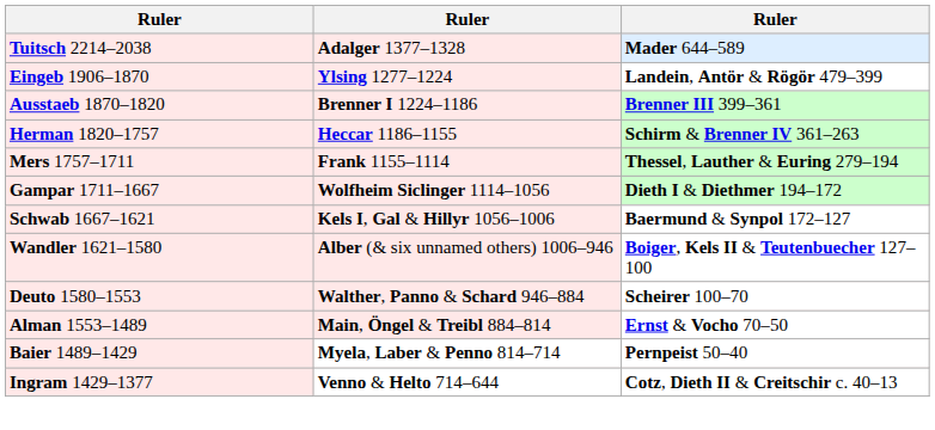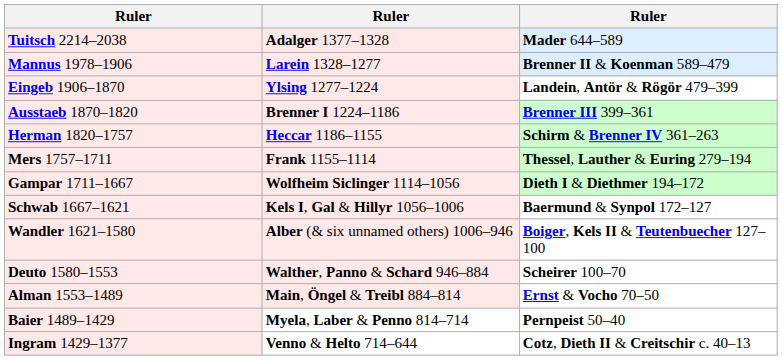 <table class="wikitable">
 <tr>
 <th width="267px">Ruler</th>
 <th width="266px">Ruler</th>
 <th width="267px">Ruler</th>
 </tr>
 <tr valign=top bgcolor="#FFE8E8">
 <td><strong><a href='#'>Tuitsch</a></strong> 2214–2038</td>
 <td><strong>Adalger</strong> 1377–1328</td>
 <td style="background: #DDEEFF;"><strong>Mader</strong> 644–589</td>
+</tr>
+<tr valign=top bgcolor="#FFE8E8">
+<td><strong><a href='#'>Mannus</a></strong> 1978–1906</td>
+<td><strong><a href='#'>Larein</a></strong> 1328–1277</td>
+<td style="background: #DDEEFF;"><strong>Brenner II</strong> & <strong>Koenman</strong> 589–479</td>
 </tr>
 <tr valign=top bgcolor="#FFE8E8">
 <td><strong><a href='#'>Eingeb</a></strong> 1906–1870</td>
 <td><strong><a href='#'>Ylsing</a></strong> 1277–1224</td>
 <td style="background: #FFFFFF;"><strong>Landein</strong>, <strong>Antör</strong> & <strong>Rögör</strong> 479–399</td>
 </tr>
 <tr valign=top bgcolor="#FFE8E8">
 <td><strong><a href='#'>Ausstaeb</a></strong> 1870–1820</td>
 <td><strong>Brenner I</strong> 1224–1186</td>
 <td style="background: #CCFFCC;"><strong><a href='#'>Brenner III</a></strong> 399–361</td>
 </tr>
 <tr valign=top bgcolor="#FFE8E8">
 <td><strong><a href='#'>Herman</a></strong> 1820–1757</td>
 <td><strong><a href='#'>Heccar</a></strong> 1186–1155</td>
 <td style="background: #CCFFCC;"><strong>Schirm</strong> & <strong><a href='#'>Brenner IV</a></strong> 361–263</td>
 </tr>
 <tr valign=top bgcolor="#FFE8E8">
 <td><strong>Mers</strong> 1757–1711</td>
 <td><strong>Frank</strong> 1155–1114</td>
 <td style="background: #CCFFCC;"><strong>Thessel</strong>, <strong>Lauther</strong> & <strong>Euring</strong> 279–194</td>
 </tr>
 <tr valign=top bgcolor="#FFE8E8">
 <td><strong>Gampar</strong> 1711–1667</td>
 <td><strong>Wolfheim Siclinger</strong> 1114–1056</td>
 <td style="background: #CCFFCC;"><strong>Dieth I</strong> & <strong>Diethmer</strong> 194–172</td>
 </tr>
 <tr valign=top bgcolor="#FFE8E8">
 <td><strong>Schwab</strong> 1667–1621</td>
 <td><strong>Kels I</strong>, <strong>Gal</strong> & <strong>Hillyr</strong> 1056–1006</td>
 <td style="background: #FFFFFF;"><strong>Baermund</strong> & <strong>Synpol</strong> 172–127</td>
 </tr>
 <tr valign=top bgcolor="#FFE8E8">
 <td><strong>Wandler</strong> 1621–1580</td>
 <td><strong>Alber</strong> (& six unnamed others) 1006–946</td>
 <td style="background: #FFFFFF;"><strong><a href='#'>Boiger</a></strong>, <strong>Kels II</strong> & <strong><a href='#'>Teutenbuecher</a></strong> 127–100</td>
 </tr>
 <tr valign=top bgcolor="#FFE8E8">
 <td><strong>Deuto</strong> 1580–1553</td>
 <td><strong>Walther</strong>, <strong>Panno</strong> & <strong>Schard</strong> 946–884</td>
 <td style="background: #FFFFFF;"><strong>Scheirer</strong> 100–70</td>
 </tr>
 <tr valign=top bgcolor="#FFE8E8">
 <td><strong>Alman</strong> 1553–1489</td>
 <td><strong>Main</strong>, <strong>Öngel</strong> & <strong>Treibl</strong> 884–814</td>
 <td style="background: #FFFFFF;"><strong><a href='#'>Ernst</a></strong> & <strong>Vocho</strong> 70–50</td>
 </tr>
 <tr valign=top bgcolor="#FFE8E8">
 <td><strong>Baier</strong> 1489–1429</td>
 <td style="background: #FFFFFF;"><strong>Myela</strong>, <strong>Laber</strong> & <strong>Penno</strong> 814–714</td>
 <td style="background: #FFFFFF;"><strong>Pernpeist</strong> 50–40</td>
 </tr>
 <tr valign=top bgcolor="#FFE8E8">
 <td><strong>Ingram</strong> 1429–1377</td>
 <td style="background: #FFFFFF;"><strong>Venno</strong> & <strong>Helto</strong> 714–644</td>
 <td style="background: #FFFFFF;"><strong>Cotz</strong>, <strong>Dieth II</strong> & <strong>Creitschir</strong> c. 40–13</td>
 </tr>
 </table>
